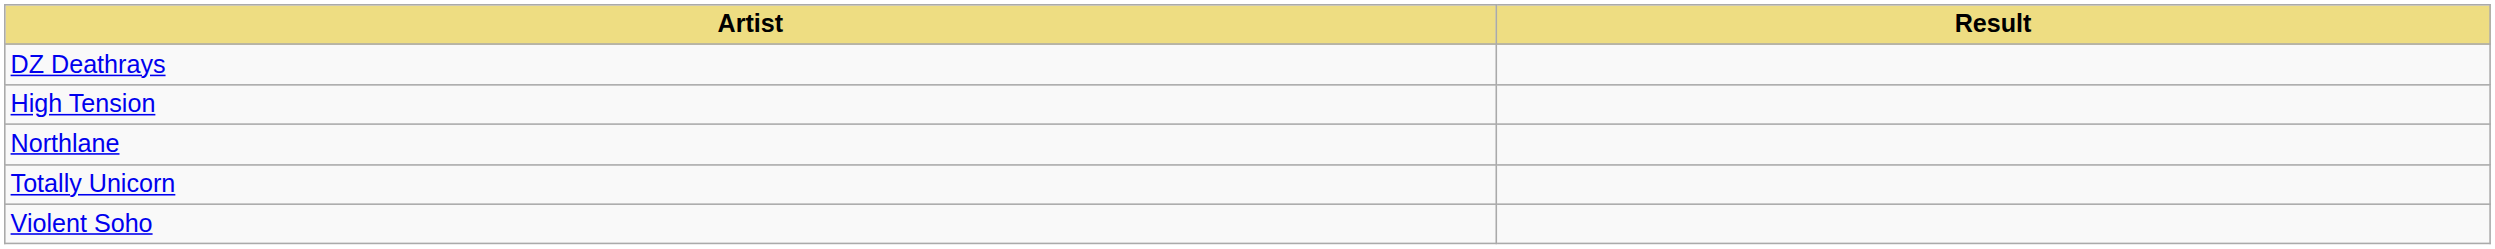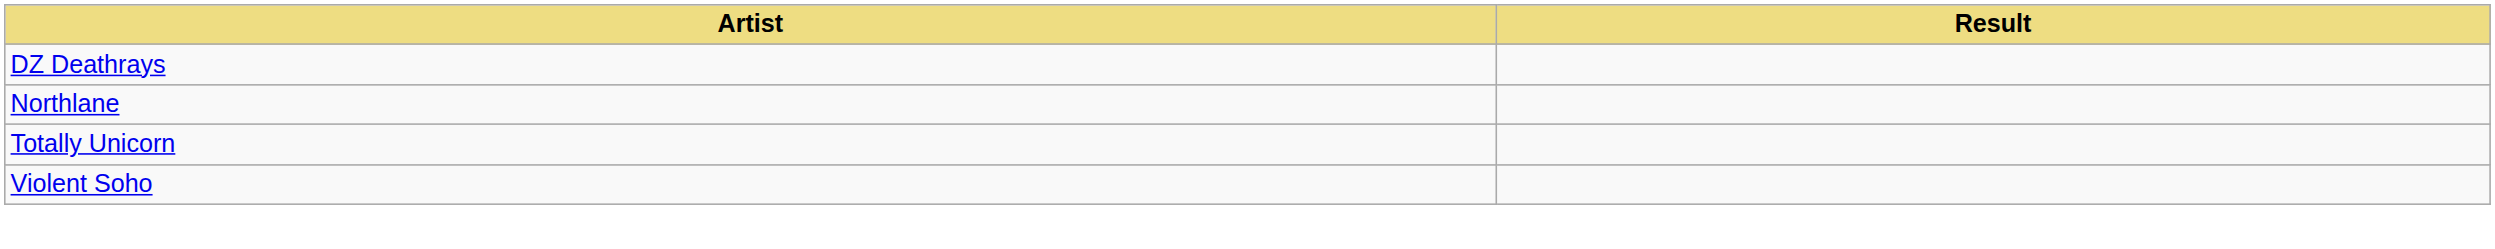 <table class="wikitable" width=100%>
 <tr>
 <th style="width:15%;background:#EEDD82;">Artist</th>
 <th style="width:10%;background:#EEDD82;">Result</th>
 </tr>
 <tr>
 <td><a href='#'>DZ Deathrays</a></td>
-<td></td>
-</tr>
-<tr>
-<td><a href='#'>High Tension</a></td>
 <td></td>
 </tr>
 <tr>
 <td><a href='#'>Northlane</a></td>
 <td></td>
 </tr>
 <tr>
 <td><a href='#'>Totally Unicorn</a></td>
 <td></td>
 </tr>
 <tr>
 <td><a href='#'>Violent Soho</a></td>
 <td></td>
 </tr>
 </table>
